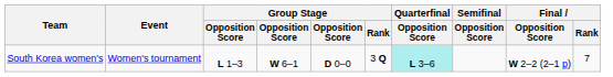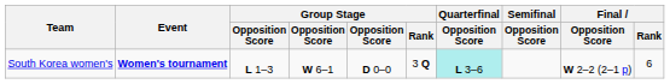 <table class="wikitable" style="font-size:90%;text-align:center">
 <tr>
 <th rowspan="2">Team</th>
 <th rowspan="2">Event</th>
 <th colspan="4">Group Stage</th>
 <th>Quarterfinal</th>
 <th>Semifinal</th>
 <th colspan="2">Final / </th>
 </tr>
 <tr style="font-size:95%">
 <th>Opposition<br>Score</th>
 <th>Opposition<br>Score</th>
 <th>Opposition<br>Score</th>
 <th>Rank</th>
 <th>Opposition<br>Score</th>
 <th>Opposition<br>Score</th>
 <th>Opposition<br>Score</th>
 <th>Rank</th>
 </tr>
 <tr>
 <td align=left><a href='#'>South Korea women's</a></td>
-<td align=left><a href='#'>Women's tournament</a></td>
+<td align=left><strong><a href='#'>Women's tournament</a></strong></td>
 <td><br><strong>L</strong> 1–3</td>
 <td><br><strong>W</strong> 6–1</td>
 <td><br><strong>D</strong> 0–0</td>
 <td>3 <strong>Q</strong></td>
 <td style="background: paleturquoise;"><br><strong>L</strong> 3–6</td>
 <td></td>
 <td><br><strong>W</strong> 2–2 (2–1 <a href='#'>p</a>)</td>
-<td>7</td>
+<td>6</td>
 </tr>
 </table>
